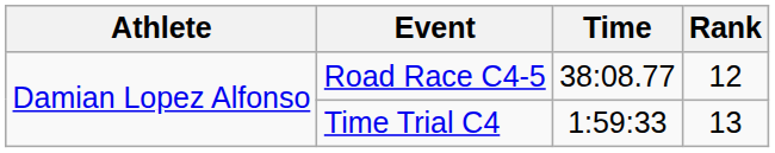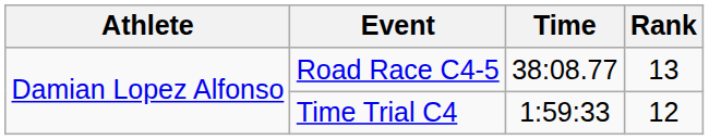 <table class=wikitable>
 <tr>
 <th>Athlete</th>
 <th>Event</th>
 <th>Time</th>
 <th>Rank</th>
 </tr>
 <tr align=center>
 <td align=left rowspan=2><a href='#'>Damian Lopez Alfonso</a></td>
 <td align=left><a href='#'>Road Race C4-5</a></td>
 <td>38:08.77</td>
-<td>12</td>
+<td>13</td>
 </tr>
 <tr align=center>
 <td align=left><a href='#'>Time Trial C4</a></td>
 <td>1:59:33</td>
-<td>13</td>
+<td>12</td>
 </tr>
 </table>
